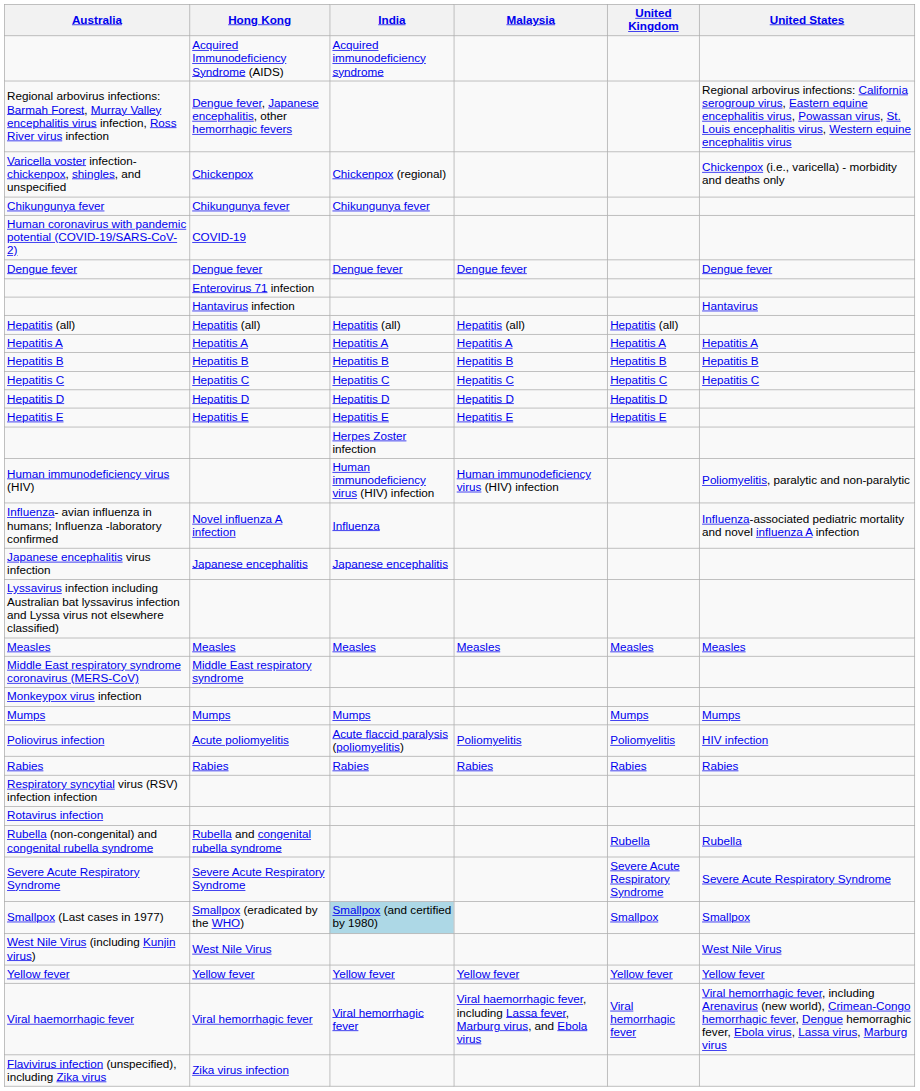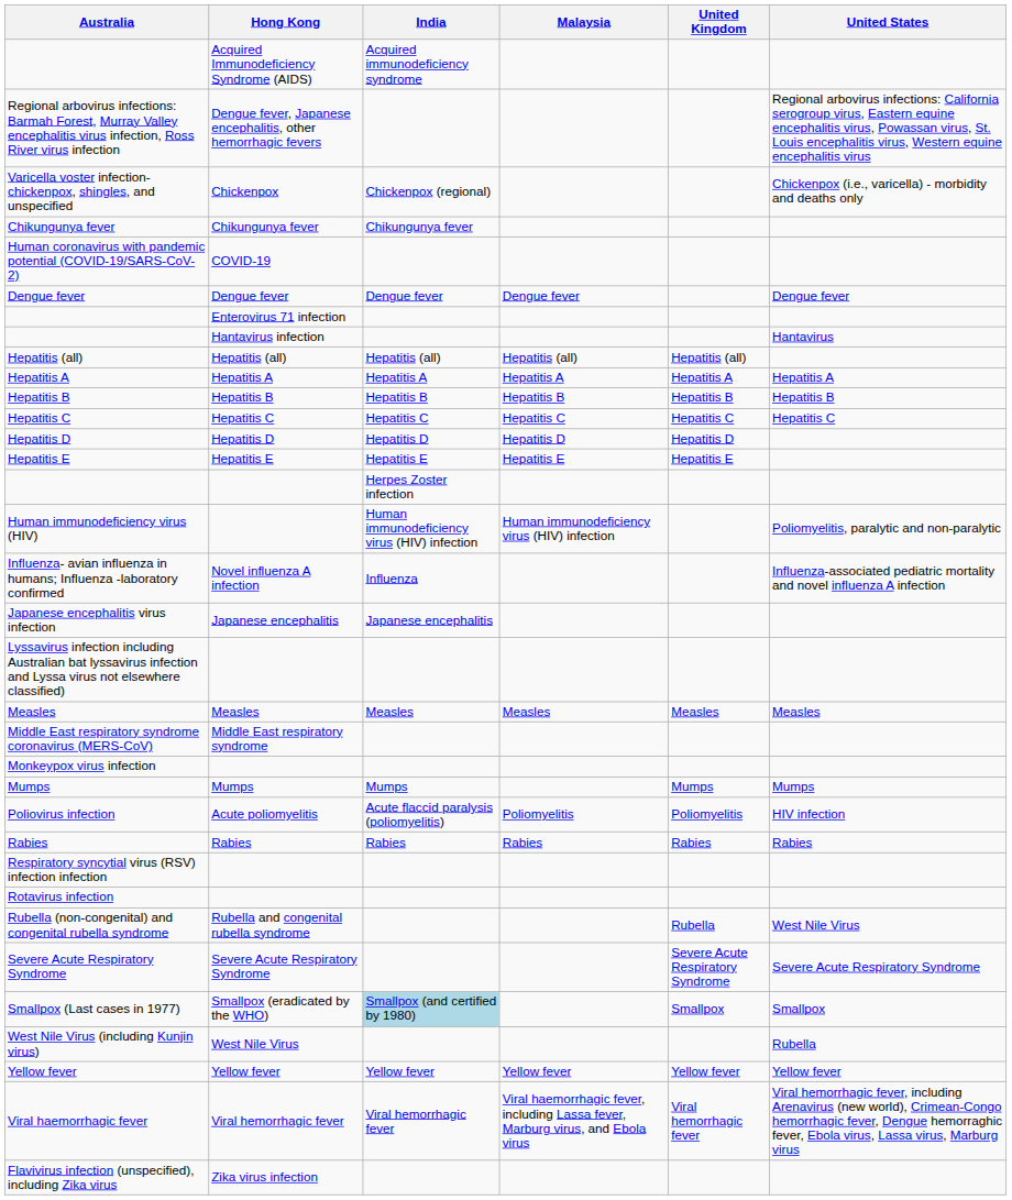 <table class="wikitable">
 <tr>
 <th><a href='#'>Australia</a></th>
 <th><a href='#'>Hong Kong</a></th>
 <th><a href='#'>India</a></th>
 <th><a href='#'>Malaysia</a></th>
 <th><a href='#'>United Kingdom</a></th>
 <th><a href='#'>United States</a></th>
 </tr>
 <tr>
 <td></td>
 <td><a href='#'>Acquired Immunodeficiency Syndrome</a> (AIDS)</td>
 <td><a href='#'>Acquired immunodeficiency syndrome</a></td>
 <td></td>
 <td></td>
 </tr>
 <tr>
 <td>Regional arbovirus infections: <a href='#'>Barmah Forest</a>,  <a href='#'>Murray Valley encephalitis virus</a> infection, <a href='#'>Ross River virus</a> infection</td>
 <td><a href='#'>Dengue fever</a>, <a href='#'>Japanese encephalitis</a>, other <a href='#'>hemorrhagic fevers</a></td>
 <td></td>
 <td></td>
 <td></td>
 <td>Regional arbovirus infections:  <a href='#'>California serogroup virus</a>, <a href='#'>Eastern equine encephalitis virus</a>, <a href='#'>Powassan virus</a>, <a href='#'>St. Louis encephalitis virus</a>, <a href='#'>Western equine encephalitis virus</a></td>
 </tr>
 <tr>
 <td><a href='#'>Varicella voster</a> infection- <a href='#'>chickenpox</a>, <a href='#'>shingles</a>, and unspecified</td>
 <td><a href='#'>Chickenpox</a></td>
 <td><a href='#'>Chickenpox</a> (regional)</td>
 <td></td>
 <td></td>
 <td><a href='#'>Chickenpox</a> (i.e., varicella) - morbidity and deaths only</td>
 </tr>
 <tr>
 <td><a href='#'>Chikungunya fever</a></td>
 <td><a href='#'>Chikungunya fever</a></td>
 <td><a href='#'>Chikungunya fever</a></td>
 <td></td>
 <td></td>
 <td></td>
 </tr>
 <tr>
 <td><a href='#'>Human coronavirus with pandemic potential (COVID-19/SARS-CoV-2)</a></td>
 <td><a href='#'>COVID-19</a></td>
 <td></td>
 <td></td>
 <td></td>
 <td></td>
 </tr>
 <tr>
 <td><a href='#'>Dengue fever</a></td>
 <td><a href='#'>Dengue fever</a></td>
 <td><a href='#'>Dengue fever</a></td>
 <td><a href='#'>Dengue fever</a></td>
 <td></td>
 <td><a href='#'>Dengue fever</a></td>
 </tr>
 <tr>
 <td></td>
 <td><a href='#'>Enterovirus 71</a> infection</td>
 <td></td>
 <td></td>
 <td></td>
 <td></td>
 </tr>
 <tr>
 <td></td>
 <td><a href='#'>Hantavirus</a> infection</td>
 <td></td>
 <td></td>
 <td></td>
 <td><a href='#'>Hantavirus</a></td>
 </tr>
 <tr>
 <td><a href='#'>Hepatitis</a> (all)</td>
 <td><a href='#'>Hepatitis</a> (all)</td>
 <td><a href='#'>Hepatitis</a> (all)</td>
 <td><a href='#'>Hepatitis</a> (all)</td>
 <td><a href='#'>Hepatitis</a> (all)</td>
 <td></td>
 </tr>
 <tr>
 <td><a href='#'>Hepatitis A</a></td>
 <td><a href='#'>Hepatitis A</a></td>
 <td><a href='#'>Hepatitis A</a></td>
 <td><a href='#'>Hepatitis A</a></td>
 <td><a href='#'>Hepatitis A</a></td>
 <td><a href='#'>Hepatitis A</a></td>
 </tr>
 <tr>
 <td><a href='#'>Hepatitis B</a></td>
 <td><a href='#'>Hepatitis B</a></td>
 <td><a href='#'>Hepatitis B</a></td>
 <td><a href='#'>Hepatitis B</a></td>
 <td><a href='#'>Hepatitis B</a></td>
 <td><a href='#'>Hepatitis B</a></td>
 </tr>
 <tr>
 <td><a href='#'>Hepatitis C</a></td>
 <td><a href='#'>Hepatitis C</a></td>
 <td><a href='#'>Hepatitis C</a></td>
 <td><a href='#'>Hepatitis C</a></td>
 <td><a href='#'>Hepatitis C</a></td>
 <td><a href='#'>Hepatitis C</a></td>
 </tr>
 <tr>
 <td><a href='#'>Hepatitis D</a></td>
 <td><a href='#'>Hepatitis D</a></td>
 <td><a href='#'>Hepatitis D</a></td>
 <td><a href='#'>Hepatitis D</a></td>
 <td><a href='#'>Hepatitis D</a></td>
 <td></td>
 </tr>
 <tr>
 <td><a href='#'>Hepatitis E</a></td>
 <td><a href='#'>Hepatitis E</a></td>
 <td><a href='#'>Hepatitis E</a></td>
 <td><a href='#'>Hepatitis E</a></td>
 <td><a href='#'>Hepatitis E</a></td>
 <td></td>
 </tr>
 <tr>
 <td></td>
 <td></td>
 <td><a href='#'>Herpes Zoster</a> infection</td>
 <td></td>
 <td></td>
 <td></td>
 </tr>
 <tr>
 <td><a href='#'>Human immunodeficiency virus</a> (HIV)</td>
 <td></td>
 <td><a href='#'>Human immunodeficiency virus</a> (HIV) infection</td>
 <td><a href='#'>Human immunodeficiency virus</a> (HIV) infection</td>
 <td></td>
 <td><a href='#'>Poliomyelitis</a>, paralytic and non-paralytic</td>
 </tr>
 <tr>
 <td><a href='#'>Influenza</a>- avian influenza in humans; Influenza -laboratory confirmed</td>
 <td><a href='#'>Novel influenza A infection</a></td>
 <td><a href='#'>Influenza</a></td>
 <td></td>
 <td></td>
 <td><a href='#'>Influenza</a>-associated pediatric mortality and novel <a href='#'>influenza A</a> infection</td>
 </tr>
 <tr>
 <td><a href='#'>Japanese encephalitis</a> virus infection</td>
 <td><a href='#'>Japanese encephalitis</a></td>
 <td><a href='#'>Japanese encephalitis</a></td>
 <td></td>
 <td></td>
 <td></td>
 </tr>
 <tr>
 <td><a href='#'>Lyssavirus</a> infection including Australian bat lyssavirus infection and Lyssa virus not elsewhere classified)</td>
 <td></td>
 <td></td>
 <td></td>
 <td></td>
 <td></td>
 </tr>
 <tr>
 <td><a href='#'>Measles</a></td>
 <td><a href='#'>Measles</a></td>
 <td><a href='#'>Measles</a></td>
 <td><a href='#'>Measles</a></td>
 <td><a href='#'>Measles</a></td>
 <td><a href='#'>Measles</a></td>
 </tr>
 <tr>
 <td><a href='#'>Middle East respiratory syndrome coronavirus (MERS-CoV)</a></td>
 <td><a href='#'>Middle East respiratory syndrome</a></td>
 <td></td>
 <td></td>
 <td></td>
 <td></td>
 </tr>
 <tr>
 <td><a href='#'>Monkeypox virus</a> infection</td>
 <td></td>
 <td></td>
 <td></td>
 <td></td>
 <td></td>
 </tr>
 <tr>
 <td><a href='#'>Mumps</a></td>
 <td><a href='#'>Mumps</a></td>
 <td><a href='#'>Mumps</a></td>
 <td></td>
 <td><a href='#'>Mumps</a></td>
 <td><a href='#'>Mumps</a></td>
 </tr>
 <tr>
 <td><a href='#'>Poliovirus infection</a></td>
 <td><a href='#'>Acute poliomyelitis</a></td>
 <td><a href='#'>Acute flaccid paralysis</a> (<a href='#'>poliomyelitis</a>)</td>
 <td><a href='#'>Poliomyelitis</a></td>
 <td><a href='#'>Poliomyelitis</a></td>
 <td><a href='#'>HIV infection</a></td>
 </tr>
 <tr>
 <td><a href='#'>Rabies</a></td>
 <td><a href='#'>Rabies</a></td>
 <td><a href='#'>Rabies</a></td>
 <td><a href='#'>Rabies</a></td>
 <td><a href='#'>Rabies</a></td>
 <td><a href='#'>Rabies</a></td>
 </tr>
 <tr>
 <td><a href='#'>Respiratory syncytial</a> virus (RSV) infection infection</td>
 <td></td>
 <td></td>
 <td></td>
 <td></td>
 <td></td>
 </tr>
 <tr>
 <td><a href='#'>Rotavirus infection</a></td>
 <td></td>
 <td></td>
 <td></td>
 <td></td>
 <td></td>
 </tr>
 <tr>
 <td><a href='#'>Rubella</a> (non-congenital) and <a href='#'>congenital rubella syndrome</a></td>
 <td><a href='#'>Rubella</a> and <a href='#'>congenital rubella syndrome</a></td>
 <td></td>
 <td></td>
 <td><a href='#'>Rubella</a></td>
-<td><a href='#'>Rubella</a></td>
+<td><a href='#'>West Nile Virus</a></td>
 </tr>
 <tr>
 <td><a href='#'>Severe Acute Respiratory Syndrome</a></td>
 <td><a href='#'>Severe Acute Respiratory Syndrome</a></td>
 <td></td>
 <td></td>
 <td><a href='#'>Severe Acute Respiratory Syndrome</a></td>
 <td><a href='#'>Severe Acute Respiratory Syndrome</a></td>
 </tr>
 <tr>
 <td><a href='#'>Smallpox</a> (Last cases in 1977)</td>
 <td><a href='#'>Smallpox</a> (eradicated by the <a href='#'>WHO</a>)</td>
 <td style="background: lightblue;"><a href='#'>Smallpox</a> (and certified by 1980)</td>
 <td></td>
 <td><a href='#'>Smallpox</a></td>
 <td><a href='#'>Smallpox</a></td>
 </tr>
 <tr>
 <td><a href='#'>West Nile Virus</a> (including <a href='#'>Kunjin virus</a>)</td>
 <td><a href='#'>West Nile Virus</a></td>
 <td></td>
 <td></td>
 <td></td>
-<td><a href='#'>West Nile Virus</a></td>
+<td><a href='#'>Rubella</a></td>
 </tr>
 <tr>
 <td><a href='#'>Yellow fever</a></td>
 <td><a href='#'>Yellow fever</a></td>
 <td><a href='#'>Yellow fever</a></td>
 <td><a href='#'>Yellow fever</a></td>
 <td><a href='#'>Yellow fever</a></td>
 <td><a href='#'>Yellow fever</a></td>
 </tr>
 <tr>
 <td><a href='#'>Viral haemorrhagic fever</a></td>
 <td><a href='#'>Viral hemorrhagic fever</a></td>
 <td><a href='#'>Viral hemorrhagic fever</a></td>
 <td><a href='#'>Viral haemorrhagic fever</a>, including <a href='#'>Lassa fever</a>, <a href='#'>Marburg virus</a>, and <a href='#'>Ebola virus</a></td>
 <td><a href='#'>Viral hemorrhagic fever</a></td>
 <td><a href='#'>Viral hemorrhagic fever</a>, including <a href='#'>Arenavirus</a> (new world), <a href='#'>Crimean-Congo hemorrhagic fever</a>, <a href='#'>Dengue</a>  hemorraghic fever, <a href='#'>Ebola virus</a>, <a href='#'>Lassa virus</a>, <a href='#'>Marburg virus</a></td>
 </tr>
 <tr>
 <td><a href='#'>Flavivirus infection</a> (unspecified), including <a href='#'>Zika virus</a></td>
 <td><a href='#'>Zika virus infection</a></td>
 <td></td>
 <td></td>
 <td></td>
 <td></td>
 </tr>
 </table>
